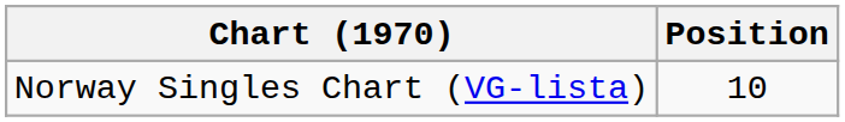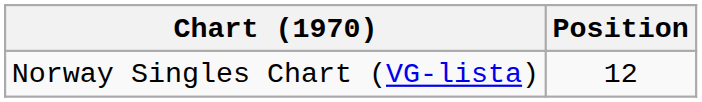 <table class="wikitable sortable">
 <tr>
 <th>Chart (1970)</th>
 <th>Position</th>
 </tr>
 <tr>
 <td>Norway Singles Chart (<a href='#'>VG-lista</a>)</td>
-<td style="text-align:center;">10</td>
+<td style="text-align:center;">12</td>
 </tr>
 </table>
